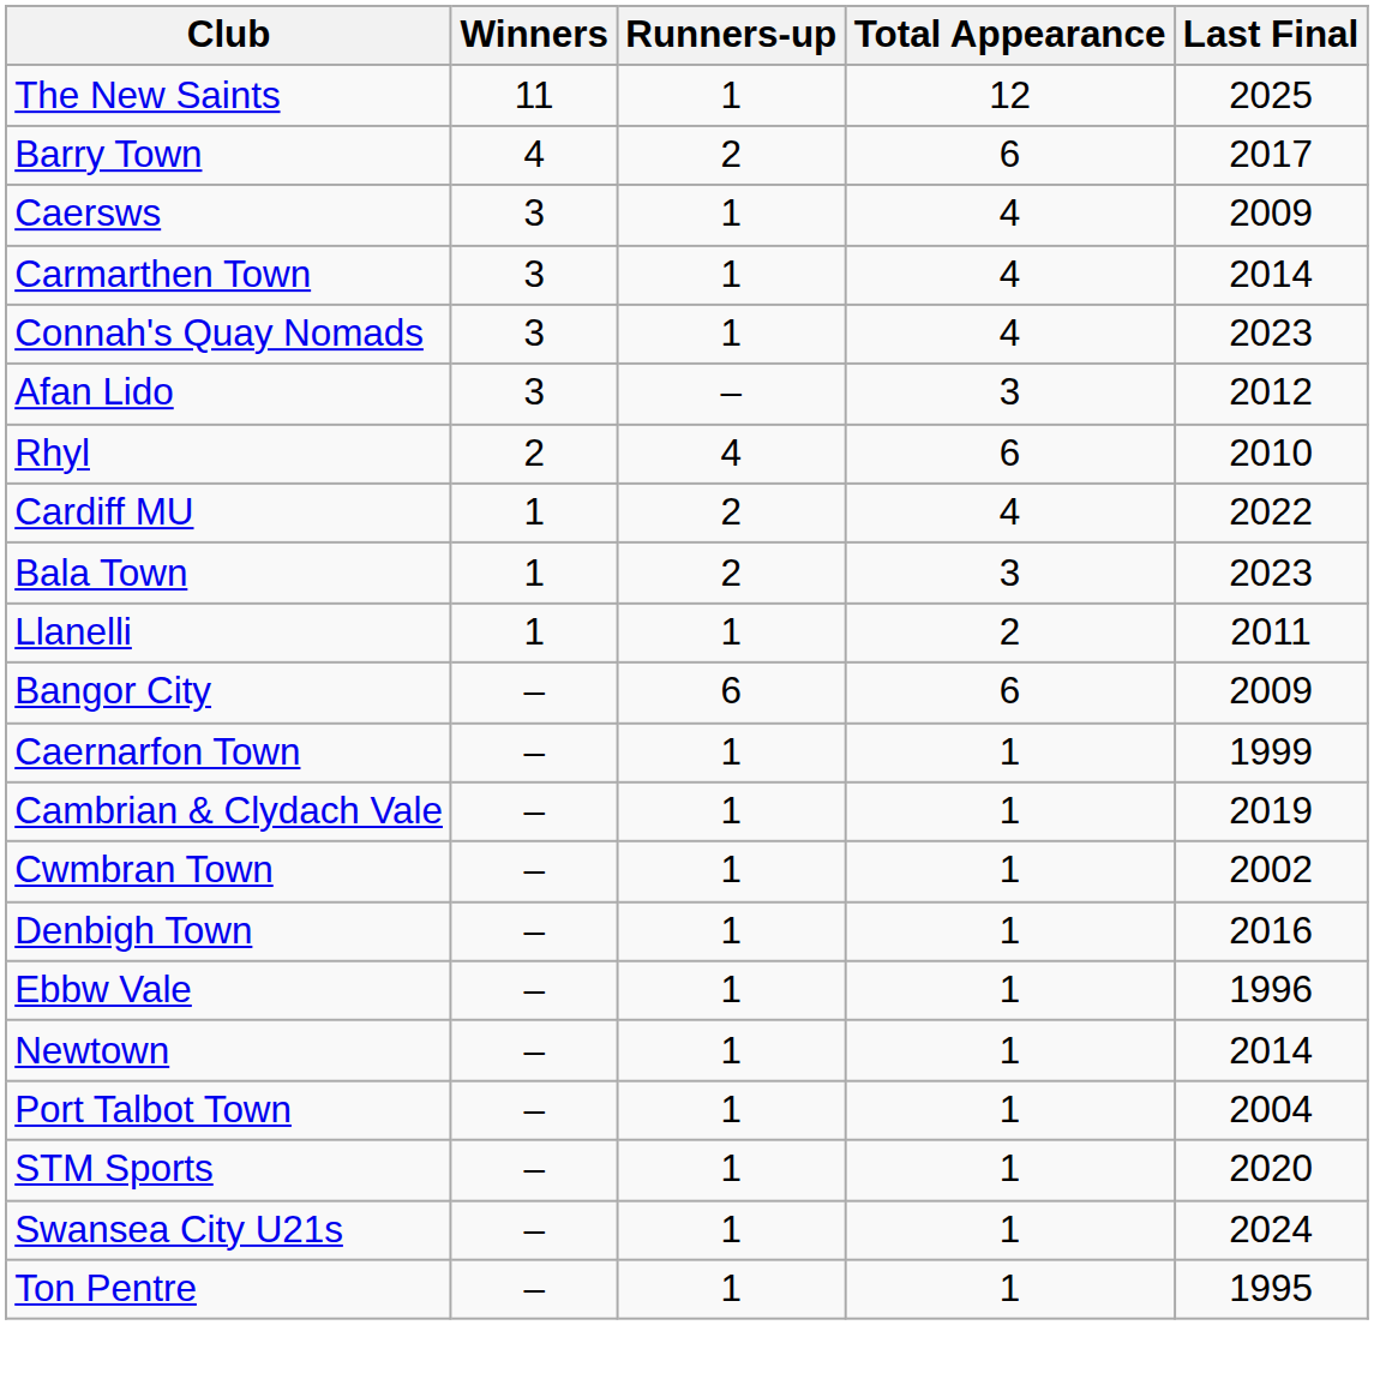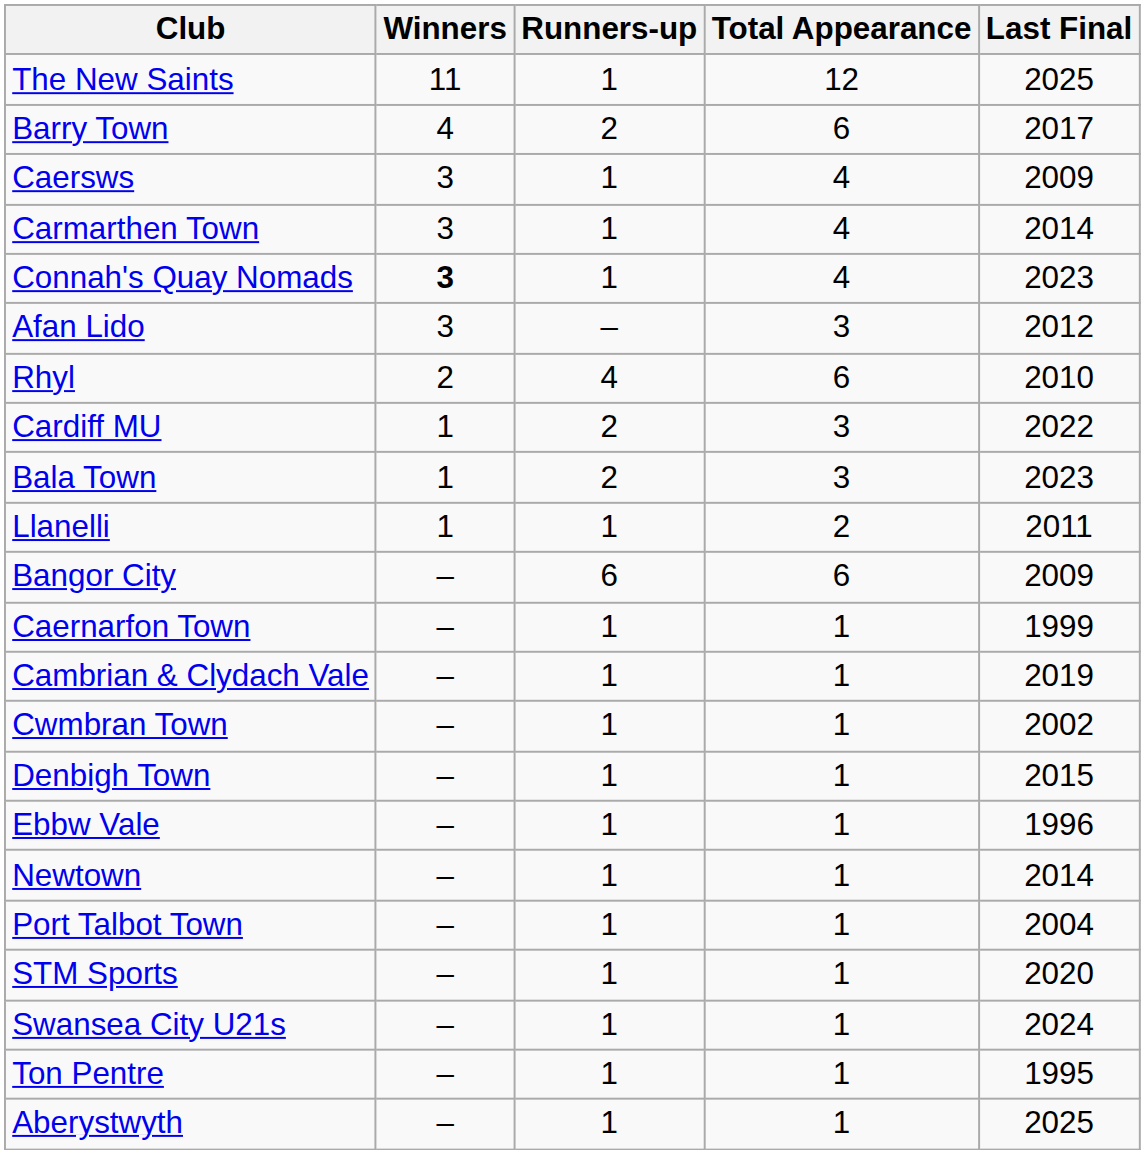 <table class="wikitable sortable" style="text-align: center;">
 <tr>
 <th>Club</th>
 <th>Winners</th>
 <th>Runners-up</th>
 <th>Total Appearance</th>
 <th>Last Final</th>
 </tr>
 <tr>
 <td align=left><a href='#'>The New Saints</a></td>
 <td>11</td>
 <td>1</td>
 <td>12</td>
 <td>2025</td>
 </tr>
 <tr>
 <td align=left><a href='#'>Barry Town</a></td>
 <td>4</td>
 <td>2</td>
 <td>6</td>
 <td>2017</td>
 </tr>
 <tr>
 <td align=left><a href='#'>Caersws</a></td>
 <td>3</td>
 <td>1</td>
 <td>4</td>
 <td>2009</td>
 </tr>
 <tr>
 <td align=left><a href='#'>Carmarthen Town</a></td>
 <td>3</td>
 <td>1</td>
 <td>4</td>
 <td>2014</td>
 </tr>
 <tr>
 <td align=left><a href='#'>Connah's Quay Nomads</a></td>
-<td>3</td>
+<td><strong>3</strong></td>
 <td>1</td>
 <td>4</td>
 <td>2023</td>
 </tr>
 <tr>
 <td align=left><a href='#'>Afan Lido</a></td>
 <td>3</td>
 <td>–</td>
 <td>3</td>
 <td>2012</td>
 </tr>
 <tr>
 <td align=left><a href='#'>Rhyl</a></td>
 <td>2</td>
 <td>4</td>
 <td>6</td>
 <td>2010</td>
 </tr>
 <tr>
 <td align=left><a href='#'>Cardiff MU</a></td>
 <td>1</td>
 <td>2</td>
-<td>4</td>
+<td>3</td>
 <td>2022</td>
 </tr>
 <tr>
 <td align=left><a href='#'>Bala Town</a></td>
 <td>1</td>
 <td>2</td>
 <td>3</td>
 <td>2023</td>
 </tr>
 <tr>
 <td align=left><a href='#'>Llanelli</a></td>
 <td>1</td>
 <td>1</td>
 <td>2</td>
 <td>2011</td>
 </tr>
 <tr>
 <td align=left><a href='#'>Bangor City</a></td>
 <td>–</td>
 <td>6</td>
 <td>6</td>
 <td>2009</td>
 </tr>
 <tr>
 <td align=left><a href='#'>Caernarfon Town</a></td>
 <td>–</td>
 <td>1</td>
 <td>1</td>
 <td>1999</td>
 </tr>
 <tr>
 <td align="left"><a href='#'>Cambrian & Clydach Vale</a></td>
 <td>–</td>
 <td>1</td>
 <td>1</td>
 <td>2019</td>
 </tr>
 <tr>
 <td align=left><a href='#'>Cwmbran Town</a></td>
 <td>–</td>
 <td>1</td>
 <td>1</td>
 <td>2002</td>
 </tr>
 <tr>
 <td align=left><a href='#'>Denbigh Town</a></td>
 <td>–</td>
 <td>1</td>
 <td>1</td>
-<td>2016</td>
+<td>2015</td>
 </tr>
 <tr>
 <td align=left><a href='#'>Ebbw Vale</a></td>
 <td>–</td>
 <td>1</td>
 <td>1</td>
 <td>1996</td>
 </tr>
 <tr>
 <td align="left"><a href='#'>Newtown</a></td>
 <td>–</td>
 <td>1</td>
 <td>1</td>
 <td>2014</td>
 </tr>
 <tr>
 <td align=left><a href='#'>Port Talbot Town</a></td>
 <td>–</td>
 <td>1</td>
 <td>1</td>
 <td>2004</td>
 </tr>
 <tr>
 <td align=left><a href='#'>STM Sports</a></td>
 <td>–</td>
 <td>1</td>
 <td>1</td>
 <td>2020</td>
 </tr>
 <tr>
 <td align=left><a href='#'>Swansea City U21s</a></td>
 <td>–</td>
 <td>1</td>
 <td>1</td>
 <td>2024</td>
 </tr>
 <tr>
 <td align="left"><a href='#'>Ton Pentre</a></td>
 <td>–</td>
 <td>1</td>
 <td>1</td>
 <td>1995</td>
 </tr>
+<tr>
+<td align="left"><a href='#'> Aberystwyth</a></td>
+<td>–</td>
+<td>1</td>
+<td>1</td>
+<td>2025</td>
+</tr>
 </table>
